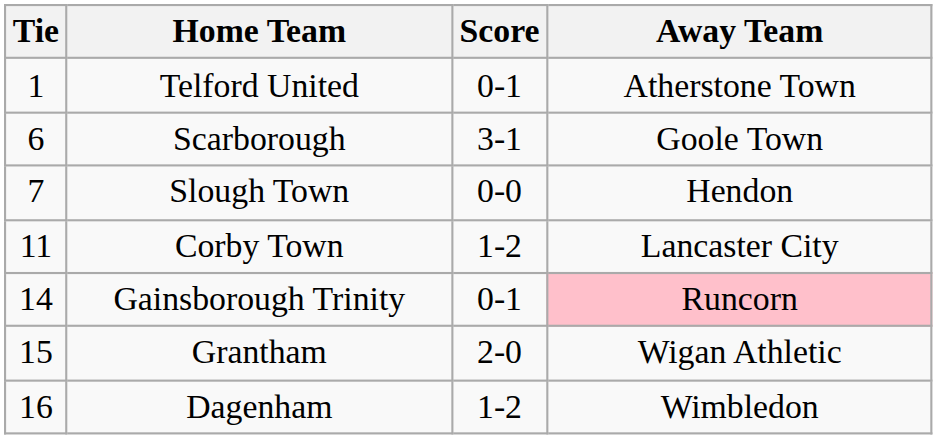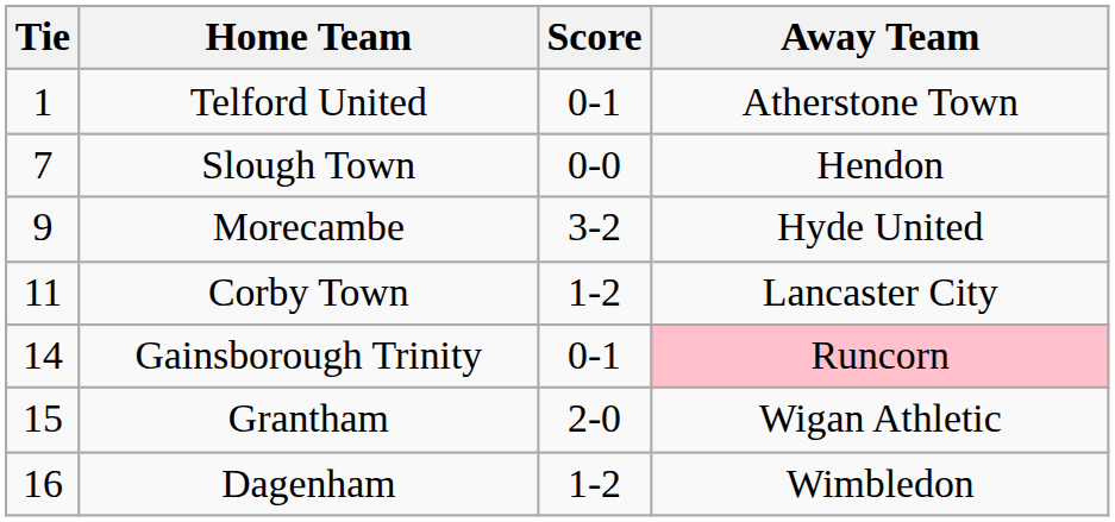 <table class="wikitable" style="text-align:center;">
 <tr>
 <th width=20>Tie</th>
 <th width=175>Home Team</th>
 <th width=20>Score</th>
 <th width=175>Away Team</th>
 </tr>
 <tr>
 <td>1</td>
 <td>Telford United</td>
 <td>0-1</td>
 <td>Atherstone Town</td>
 </tr>
 <tr>
-<td>6</td>
-<td>Scarborough</td>
-<td>3-1</td>
-<td>Goole Town</td>
-</tr>
-<tr>
 <td>7</td>
 <td>Slough Town</td>
 <td>0-0</td>
 <td>Hendon</td>
+</tr>
+<tr>
+<td>9</td>
+<td>Morecambe</td>
+<td>3-2</td>
+<td>Hyde United</td>
 </tr>
 <tr>
 <td>11</td>
 <td>Corby Town</td>
 <td>1-2</td>
 <td>Lancaster City</td>
 </tr>
 <tr>
 <td>14</td>
 <td>Gainsborough Trinity</td>
 <td>0-1</td>
 <td style="background: pink;">Runcorn</td>
 </tr>
 <tr>
 <td>15</td>
 <td>Grantham</td>
 <td>2-0</td>
 <td>Wigan Athletic</td>
 </tr>
 <tr>
 <td>16</td>
 <td>Dagenham</td>
 <td>1-2</td>
 <td>Wimbledon</td>
 </tr>
 </table>
